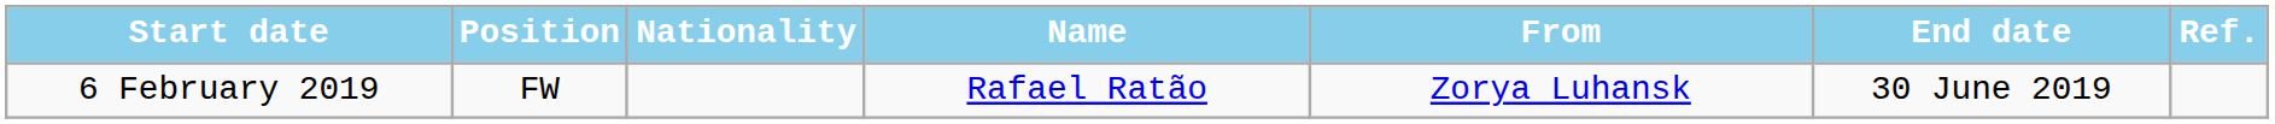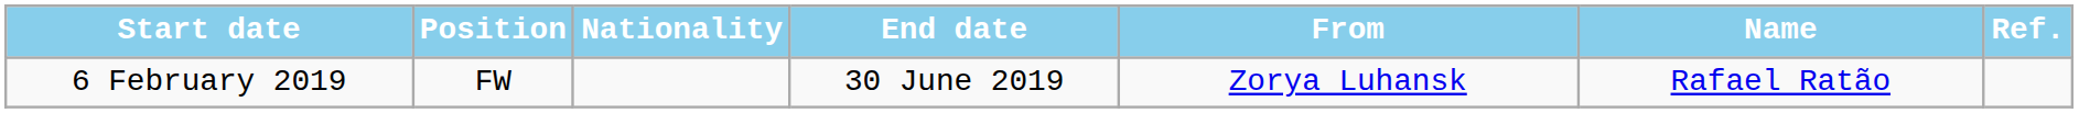 <table class="wikitable"  style="text-align:center; font-size:90%; ">
 <tr>
 <th style="background:#87CEEB; color:#FFFFFF; width:150px;">Start date</th>
 <th style="background:#87CEEB; color:#FFFFFF; width:50px;">Position</th>
 <th style="background:#87CEEB; color:#FFFFFF; width:50px;">Nationality</th>
+<th style="background:#87CEEB; color:#FFFFFF; width:120px;">End date</th>
+<th style="background:#87CEEB; color:#FFFFFF; width:170px;">From</th>
 <th style="background:#87CEEB; color:#FFFFFF; width:150px;">Name</th>
-<th style="background:#87CEEB; color:#FFFFFF; width:170px;">From</th>
-<th style="background:#87CEEB; color:#FFFFFF; width:120px;">End date</th>
 <th style="background:#87CEEB; color:#FFFFFF; width:25px;">Ref.</th>
 </tr>
 <tr>
 <td>6 February 2019</td>
 <td>FW</td>
 <td></td>
+<td>30 June 2019</td>
+<td> <a href='#'>Zorya Luhansk</a></td>
 <td><a href='#'>Rafael Ratão</a></td>
-<td> <a href='#'>Zorya Luhansk</a></td>
-<td>30 June 2019</td>
 <td></td>
 </tr>
 </table>
